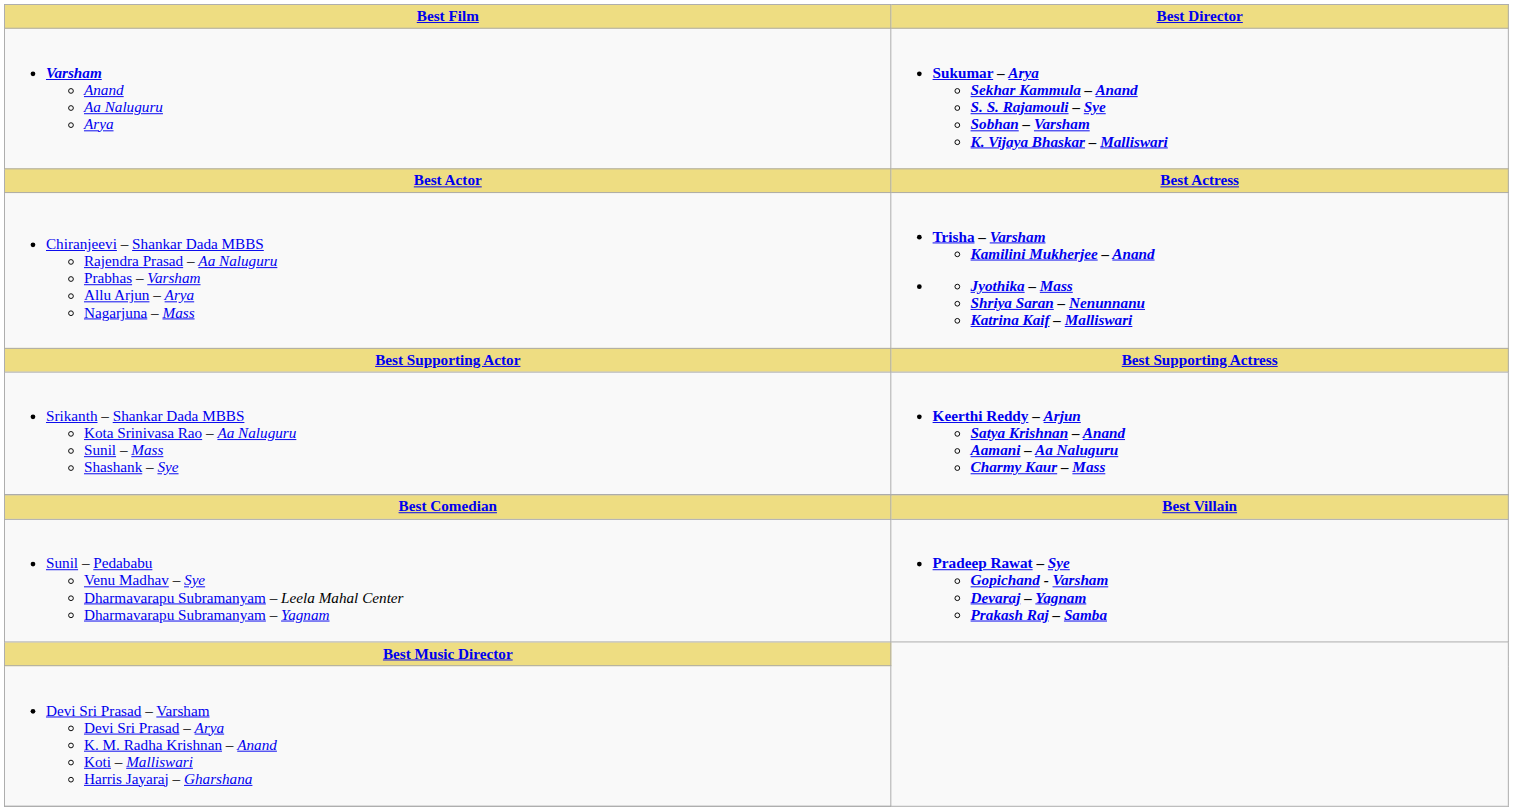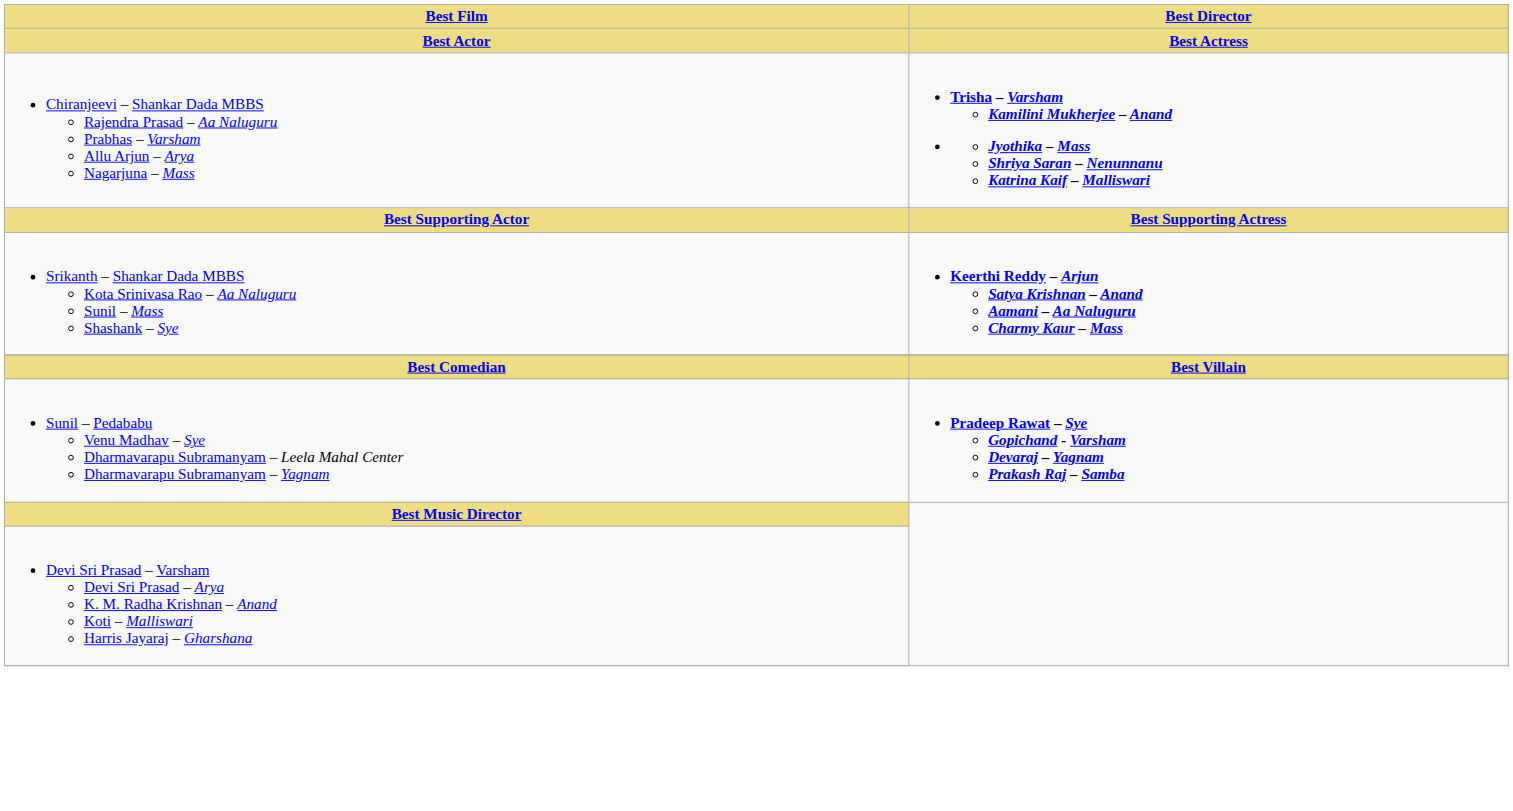 <table class="wikitable" width =100%|>
 <tr>
 <th ! style="background:#eedd82; text-align:center;"><a href='#'>Best Film</a></th>
 <th ! style="background:#eedd82; text-align:center;"><a href='#'>Best Director</a></th>
-</tr>
-<tr>
-<td valign="top"><br><ul><li><strong><em><a href='#'>Varsham</a></em></strong><ul><li><em><a href='#'>Anand</a></em></li><li><em><a href='#'>Aa Naluguru</a></em></li><li><em><a href='#'>Arya</a></em></li></ul></li></ul></td>
-<td valign="top"><br><ul><li><strong><a href='#'>Sukumar</a> – <em><a href='#'>Arya</a><strong><em><ul><li><a href='#'>Sekhar Kammula</a> – </em><a href='#'>Anand</a><em></li><li><a href='#'>S. S. Rajamouli</a> – </em><a href='#'>Sye</a><em></li><li><a href='#'>Sobhan</a> – </em><a href='#'>Varsham</a><em></li><li><a href='#'>K. Vijaya Bhaskar</a> – </em><a href='#'>Malliswari</a><em></li></ul></li></ul></td>
 </tr>
 <tr>
 <th ! style="background:#eedd82; text-align:center;"><a href='#'>Best Actor</a></th>
 <th ! style="background:#eedd82; text-align:center;"><a href='#'>Best Actress</a></th>
 </tr>
 <tr>
 <td><br><ul><li></strong><a href='#'>Chiranjeevi</a> – </em><a href='#'>Shankar Dada MBBS</a></em></strong><ul><li><a href='#'>Rajendra Prasad</a> – <em><a href='#'>Aa Naluguru</a></em></li><li><a href='#'>Prabhas</a> – <em><a href='#'>Varsham</a></em></li><li><a href='#'>Allu Arjun</a> – <em><a href='#'>Arya</a></em></li><li><a href='#'>Nagarjuna</a> – <em><a href='#'>Mass</a></em></li></ul></li></ul></td>
 <td><br><ul><li><strong><a href='#'>Trisha</a> – <em><a href='#'>Varsham</a><strong><em><ul><li><a href='#'>Kamilini Mukherjee</a> – <a href='#'>Anand</a></li></ul></li></ul><ul><li><ul><li><a href='#'>Jyothika</a> – </em><a href='#'>Mass</a><em></li><li><a href='#'>Shriya Saran</a> – </em><a href='#'>Nenunnanu</a><em></li><li><a href='#'>Katrina Kaif</a> – </em><a href='#'>Malliswari</a><em></li></ul></li></ul></td>
 </tr>
 <tr>
 <th ! style="background:#eedd82; text-align:center;"><a href='#'>Best Supporting Actor</a></th>
 <th ! style="background:#eedd82; text-align:center;"><a href='#'>Best Supporting Actress</a></th>
 </tr>
 <tr>
 <td><br><ul><li></strong><a href='#'>Srikanth</a> – </em><a href='#'>Shankar Dada MBBS</a></em></strong><ul><li><a href='#'>Kota Srinivasa Rao</a> – <em><a href='#'>Aa Naluguru</a></em></li><li><a href='#'>Sunil</a> – <em><a href='#'>Mass</a></em></li><li><a href='#'>Shashank</a> – <em><a href='#'>Sye</a></em></li></ul></li></ul></td>
 <td><br><ul><li><strong><a href='#'>Keerthi Reddy</a> – <em><a href='#'>Arjun</a><strong><em><ul><li><a href='#'>Satya Krishnan</a> – </em><a href='#'>Anand</a><em></li><li><a href='#'>Aamani</a> – </em><a href='#'>Aa Naluguru</a><em></li><li><a href='#'>Charmy Kaur</a> – </em><a href='#'>Mass</a><em></li></ul></li></ul></td>
 </tr>
 <tr>
 </tr>
 <tr>
 <th ! style="background:#eedd82; text-align:center;"><a href='#'>Best Comedian</a></th>
 <th ! style="background:#eedd82; text-align:center;"><a href='#'>Best Villain</a></th>
 </tr>
 <tr>
 <td><br><ul><li></strong><a href='#'>Sunil</a> – </em><a href='#'>Pedababu</a></em></strong><ul><li><a href='#'>Venu Madhav</a> – <em><a href='#'>Sye</a></em></li><li><a href='#'>Dharmavarapu Subramanyam</a> – <em>Leela Mahal Center</em></li><li><a href='#'>Dharmavarapu Subramanyam</a> – <em><a href='#'>Yagnam</a></em></li></ul></li></ul></td>
 <td><br><ul><li><strong><a href='#'>Pradeep Rawat</a> – <em><a href='#'>Sye</a><strong><em><ul><li><a href='#'>Gopichand</a> - </em><a href='#'>Varsham</a><em></li><li><a href='#'>Devaraj</a> – </em><a href='#'>Yagnam</a><em></li><li><a href='#'>Prakash Raj</a> – </em><a href='#'>Samba</a><em></li></ul></li></ul></td>
 </tr>
 <tr>
 <th ! style="background:#eedd82; text-align:center;"><a href='#'>Best Music Director</a></th>
 </tr>
 <tr>
 <td><br><ul><li></strong><a href='#'>Devi Sri Prasad</a> – </em><a href='#'>Varsham</a></em></strong><ul><li><a href='#'>Devi Sri Prasad</a> – <em><a href='#'>Arya</a></em></li><li><a href='#'>K. M. Radha Krishnan</a> – <em><a href='#'>Anand</a></em></li><li><a href='#'>Koti</a> – <em><a href='#'>Malliswari</a></em></li><li><a href='#'>Harris Jayaraj</a> – <em><a href='#'>Gharshana</a></em></li></ul></li></ul></td>
 </tr>
 <tr>
 </tr>
 </table>
